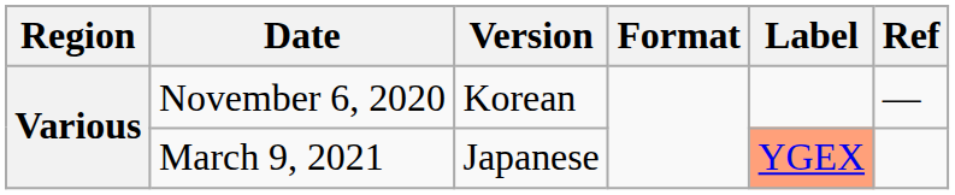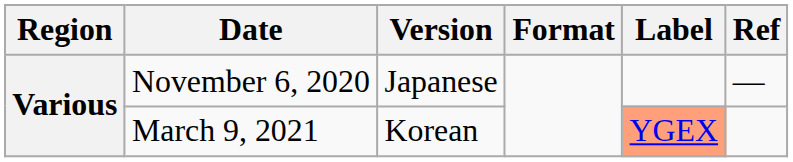 <table class="wikitable plainrowheaders">
 <tr>
 <th scope="col">Region</th>
 <th scope="col">Date</th>
 <th scope="col">Version</th>
 <th scope="col">Format</th>
 <th scope="col">Label</th>
 <th scope="col">Ref</th>
 </tr>
 <tr>
 <th scope="row" rowspan="2">Various</th>
 <td>November 6, 2020</td>
-<td>Korean</td>
+<td>Japanese</td>
 <td rowspan="2"></td>
 <td></td>
 <td>—</td>
 </tr>
 <tr>
 <td>March 9, 2021</td>
-<td>Japanese</td>
+<td>Korean</td>
 <td style="background: lightsalmon;"><a href='#'>YGEX</a></td>
 <td></td>
 </tr>
 </table>
